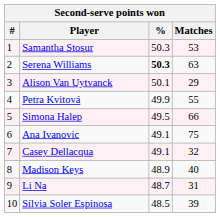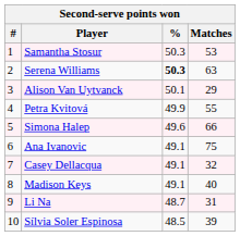 <table class="wikitable " style=font-size:90%>
 <tr>
 <th colspan=4>Second-serve points won</th>
 </tr>
 <tr>
 <th>#</th>
 <th width=170>Player</th>
 <th width=20>%</th>
 <th>Matches</th>
 </tr>
 <tr style="background:#FFF0F5;">
 <td>1</td>
 <td> <a href='#'>Samantha Stosur</a></td>
 <td>50.3</td>
 <td align=center>53</td>
 </tr>
 <tr>
 <td>2</td>
 <td> <a href='#'>Serena Williams</a></td>
 <td><strong>50.3</strong></td>
 <td align=center>63</td>
 </tr>
 <tr style="background:#FFF0F5;">
 <td>3</td>
 <td> <a href='#'>Alison Van Uytvanck</a></td>
 <td>50.1</td>
 <td align=center>29</td>
 </tr>
 <tr>
 <td>4</td>
 <td> <a href='#'>Petra Kvitová</a></td>
 <td>49.9</td>
 <td align=center>55</td>
 </tr>
 <tr style="background:#FFF0F5;">
 <td>5</td>
 <td> <a href='#'>Simona Halep</a></td>
-<td>49.5</td>
+<td>49.6</td>
 <td align=center>66</td>
 </tr>
 <tr>
 <td>6</td>
 <td> <a href='#'>Ana Ivanovic</a></td>
 <td>49.1</td>
 <td align=center>75</td>
 </tr>
 <tr style="background:#FFF0F5;">
 <td>7</td>
 <td> <a href='#'>Casey Dellacqua</a></td>
 <td>49.1</td>
 <td align=center>32</td>
 </tr>
 <tr>
 <td>8</td>
 <td> <a href='#'>Madison Keys</a></td>
-<td>48.9</td>
+<td>49.1</td>
 <td align=center>40</td>
 </tr>
 <tr style="background:#FFF0F5;">
 <td>9</td>
 <td> <a href='#'>Li Na</a></td>
 <td>48.7</td>
 <td align=center>31</td>
 </tr>
 <tr>
 <td>10</td>
 <td> <a href='#'>Sílvia Soler Espinosa</a></td>
 <td>48.5</td>
 <td align=center>39</td>
 </tr>
 </table>
